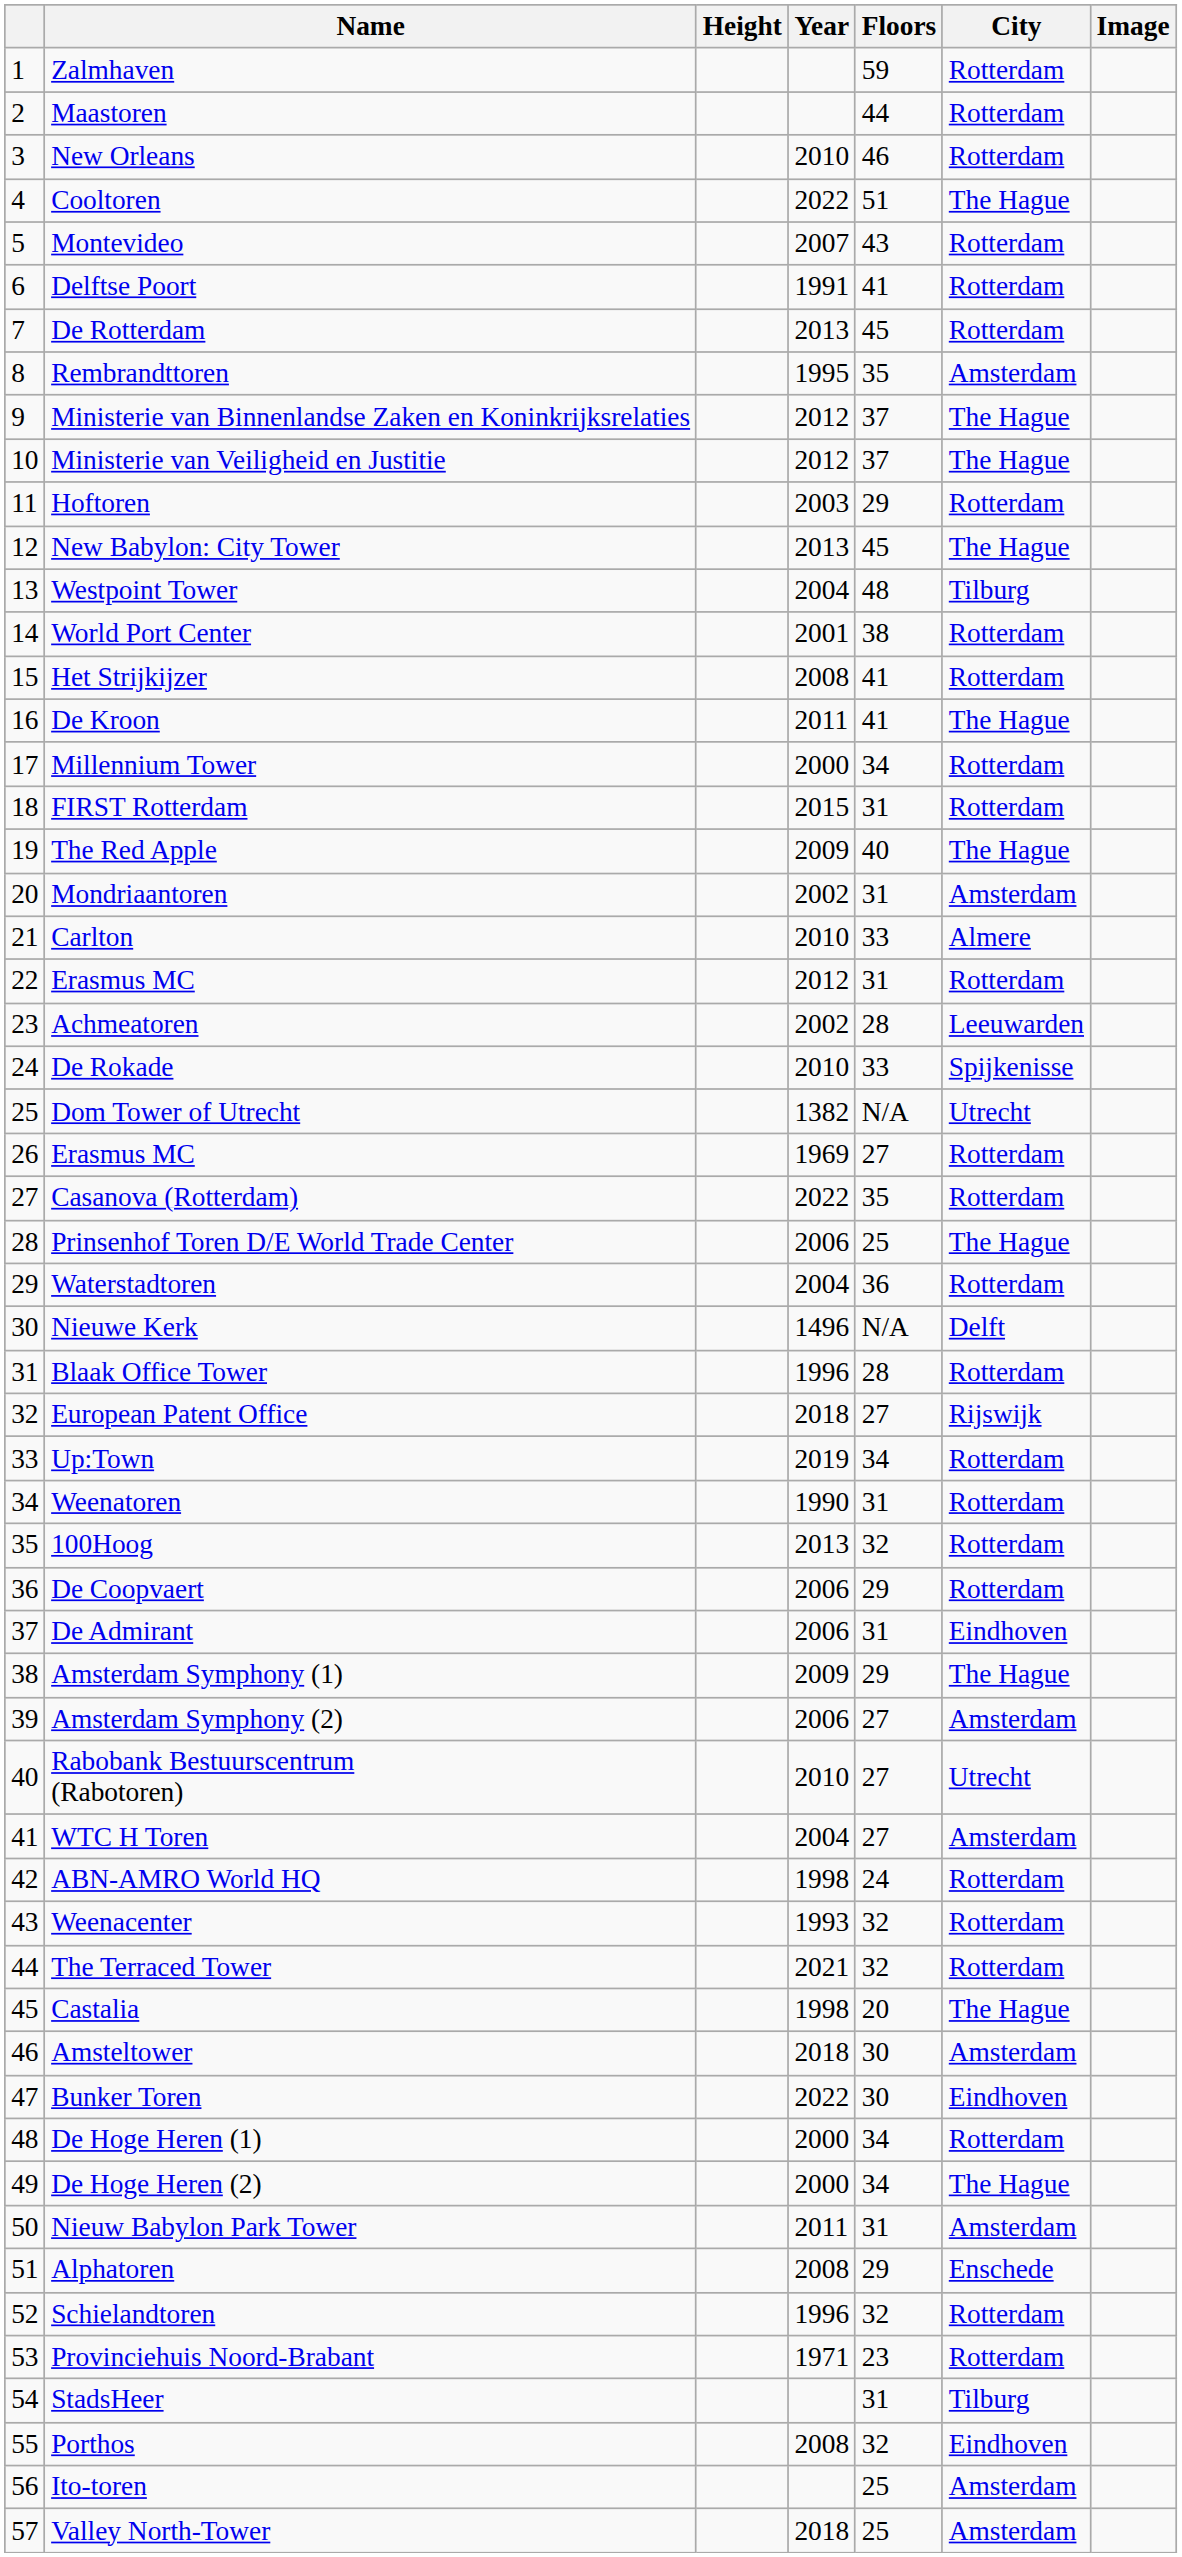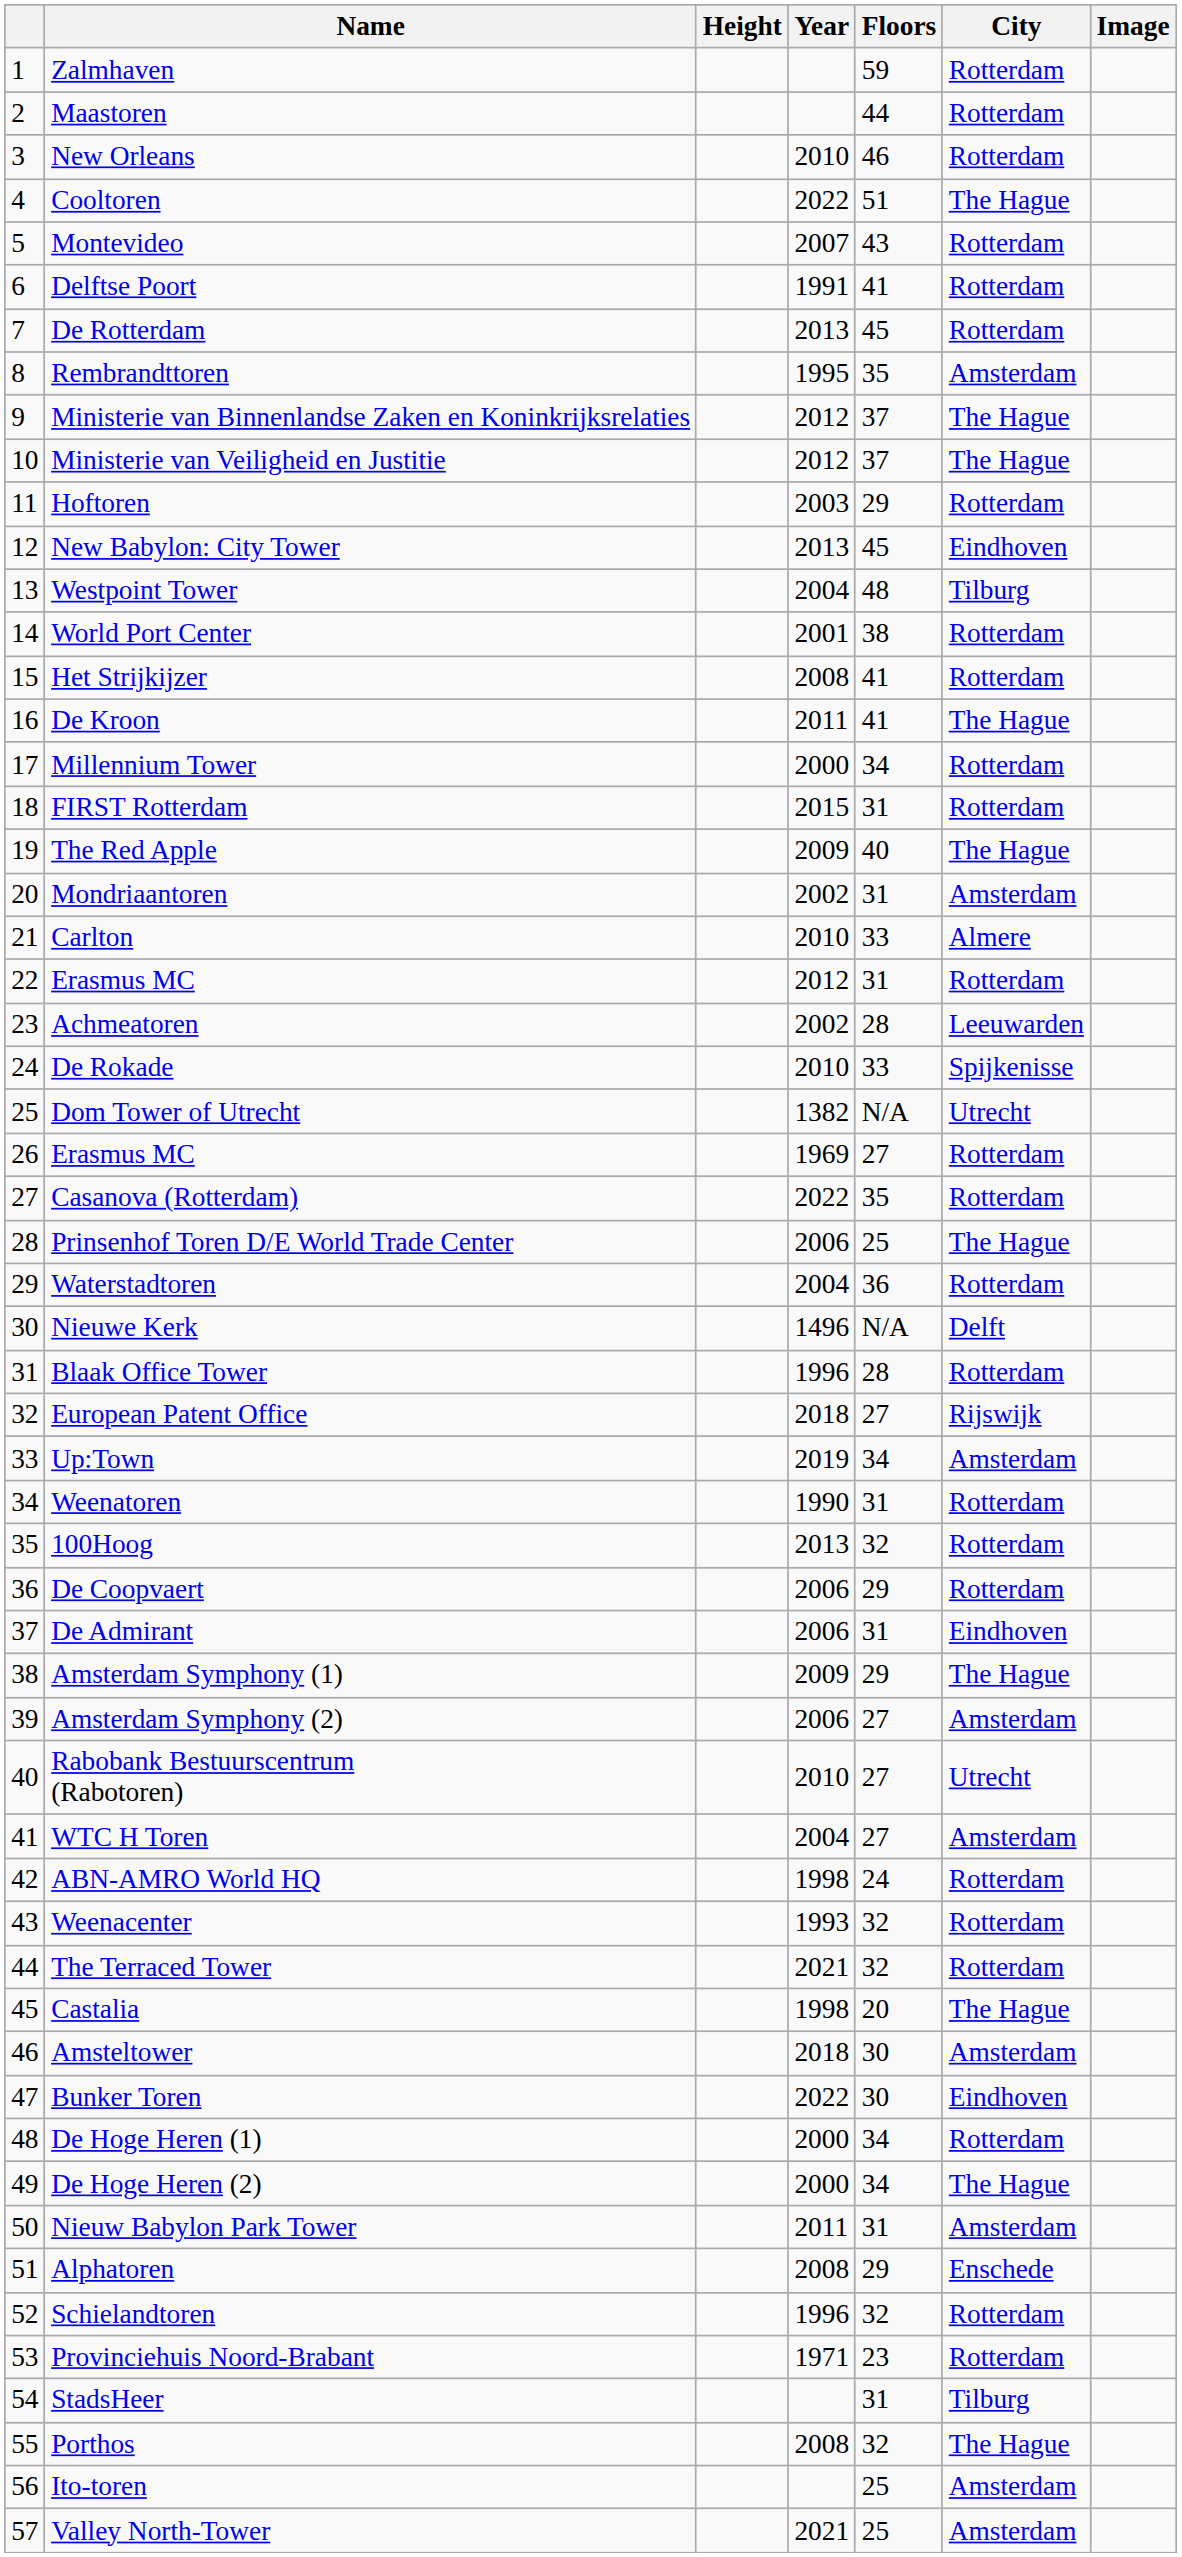 <table class="wikitable sortable">
 <tr>
 <th></th>
 <th>Name</th>
 <th>Height</th>
 <th>Year</th>
 <th>Floors</th>
 <th>City</th>
 <th class="unsortable">Image</th>
 </tr>
 <tr>
 <td>1</td>
 <td><a href='#'>Zalmhaven</a></td>
 <td></td>
 <td></td>
 <td>59</td>
 <td><a href='#'>Rotterdam</a></td>
 <td></td>
 </tr>
 <tr>
 <td>2</td>
 <td><a href='#'>Maastoren</a></td>
 <td></td>
 <td></td>
 <td>44</td>
 <td><a href='#'>Rotterdam</a></td>
 <td></td>
 </tr>
 <tr>
 <td>3</td>
 <td><a href='#'>New Orleans</a></td>
 <td></td>
 <td>2010</td>
 <td>46</td>
 <td><a href='#'>Rotterdam</a></td>
 <td></td>
 </tr>
 <tr>
 <td>4</td>
 <td><a href='#'>Cooltoren</a></td>
 <td></td>
 <td>2022</td>
 <td>51</td>
 <td><a href='#'>The Hague</a></td>
 <td></td>
 </tr>
 <tr>
 <td>5</td>
 <td><a href='#'>Montevideo</a></td>
 <td></td>
 <td>2007</td>
 <td>43</td>
 <td><a href='#'>Rotterdam</a></td>
 <td></td>
 </tr>
 <tr>
 <td>6</td>
 <td><a href='#'>Delftse Poort</a></td>
 <td></td>
 <td>1991</td>
 <td>41</td>
 <td><a href='#'>Rotterdam</a></td>
 <td></td>
 </tr>
 <tr>
 <td>7</td>
 <td><a href='#'>De Rotterdam</a></td>
 <td></td>
 <td>2013</td>
 <td>45</td>
 <td><a href='#'>Rotterdam</a></td>
 <td></td>
 </tr>
 <tr>
 <td>8</td>
 <td><a href='#'>Rembrandttoren</a></td>
 <td></td>
 <td>1995</td>
 <td>35</td>
 <td><a href='#'>Amsterdam</a></td>
 <td></td>
 </tr>
 <tr>
 <td>9</td>
 <td><a href='#'>Ministerie van Binnenlandse Zaken en Koninkrijksrelaties</a></td>
 <td></td>
 <td>2012</td>
 <td>37</td>
 <td><a href='#'>The Hague</a></td>
 <td></td>
 </tr>
 <tr>
 <td>10</td>
 <td><a href='#'>Ministerie van Veiligheid en Justitie</a></td>
 <td></td>
 <td>2012</td>
 <td>37</td>
 <td><a href='#'>The Hague</a></td>
 <td></td>
 </tr>
 <tr>
 <td>11</td>
 <td><a href='#'>Hoftoren</a></td>
 <td></td>
 <td>2003</td>
 <td>29</td>
 <td><a href='#'>Rotterdam</a></td>
 <td></td>
 </tr>
 <tr>
 <td>12</td>
 <td><a href='#'>New Babylon: City Tower</a></td>
 <td></td>
 <td>2013</td>
 <td>45</td>
-<td><a href='#'>The Hague</a></td>
+<td><a href='#'>Eindhoven</a></td>
 <td></td>
 </tr>
 <tr>
 <td>13</td>
 <td><a href='#'>Westpoint Tower</a></td>
 <td></td>
 <td>2004</td>
 <td>48</td>
 <td><a href='#'>Tilburg</a></td>
 <td></td>
 </tr>
 <tr>
 <td>14</td>
 <td><a href='#'>World Port Center</a></td>
 <td></td>
 <td>2001</td>
 <td>38</td>
 <td><a href='#'>Rotterdam</a></td>
 <td></td>
 </tr>
 <tr>
 <td>15</td>
 <td><a href='#'>Het Strijkijzer</a></td>
 <td></td>
 <td>2008</td>
 <td>41</td>
 <td><a href='#'>Rotterdam</a></td>
 <td></td>
 </tr>
 <tr>
 <td>16</td>
 <td><a href='#'>De Kroon</a></td>
 <td></td>
 <td>2011</td>
 <td>41</td>
 <td><a href='#'>The Hague</a></td>
 <td></td>
 </tr>
 <tr>
 <td>17</td>
 <td><a href='#'>Millennium Tower</a></td>
 <td></td>
 <td>2000</td>
 <td>34</td>
 <td><a href='#'>Rotterdam</a></td>
 <td></td>
 </tr>
 <tr>
 <td>18</td>
 <td><a href='#'>FIRST Rotterdam</a></td>
 <td></td>
 <td>2015</td>
 <td>31</td>
 <td><a href='#'>Rotterdam</a></td>
 <td></td>
 </tr>
 <tr>
 <td>19</td>
 <td><a href='#'>The Red Apple</a></td>
 <td></td>
 <td>2009</td>
 <td>40</td>
 <td><a href='#'>The Hague</a></td>
 <td></td>
 </tr>
 <tr>
 <td>20</td>
 <td><a href='#'>Mondriaantoren</a></td>
 <td></td>
 <td>2002</td>
 <td>31</td>
 <td><a href='#'>Amsterdam</a></td>
 <td></td>
 </tr>
 <tr>
 <td>21</td>
 <td><a href='#'>Carlton</a></td>
 <td></td>
 <td>2010</td>
 <td>33</td>
 <td><a href='#'>Almere</a></td>
 <td></td>
 </tr>
 <tr>
 <td>22</td>
 <td><a href='#'>Erasmus MC</a></td>
 <td></td>
 <td>2012</td>
 <td>31</td>
 <td><a href='#'>Rotterdam</a></td>
 <td></td>
 </tr>
 <tr>
 <td>23</td>
 <td><a href='#'>Achmeatoren</a></td>
 <td></td>
 <td>2002</td>
 <td>28</td>
 <td><a href='#'>Leeuwarden</a></td>
 <td></td>
 </tr>
 <tr>
 <td>24</td>
 <td><a href='#'>De Rokade</a></td>
 <td></td>
 <td>2010</td>
 <td>33</td>
 <td><a href='#'>Spijkenisse</a></td>
 <td></td>
 </tr>
 <tr>
 <td>25</td>
 <td><a href='#'>Dom Tower of Utrecht</a></td>
 <td></td>
 <td>1382</td>
 <td>N/A</td>
 <td><a href='#'>Utrecht</a></td>
 <td></td>
 </tr>
 <tr>
 <td>26</td>
 <td><a href='#'>Erasmus MC</a></td>
 <td></td>
 <td>1969</td>
 <td>27</td>
 <td><a href='#'>Rotterdam</a></td>
 <td></td>
 </tr>
 <tr>
 <td>27</td>
 <td><a href='#'>Casanova (Rotterdam)</a></td>
 <td></td>
 <td>2022</td>
 <td>35</td>
 <td><a href='#'>Rotterdam</a></td>
 <td></td>
 </tr>
 <tr>
 <td>28</td>
 <td><a href='#'>Prinsenhof Toren D/E World Trade Center</a></td>
 <td></td>
 <td>2006</td>
 <td>25</td>
 <td><a href='#'>The Hague</a></td>
 <td></td>
 </tr>
 <tr>
 <td>29</td>
 <td><a href='#'>Waterstadtoren</a></td>
 <td></td>
 <td>2004</td>
 <td>36</td>
 <td><a href='#'>Rotterdam</a></td>
 <td></td>
 </tr>
 <tr>
 <td>30</td>
 <td><a href='#'>Nieuwe Kerk</a></td>
 <td></td>
 <td>1496</td>
 <td>N/A</td>
 <td><a href='#'>Delft</a></td>
 <td></td>
 </tr>
 <tr>
 <td>31</td>
 <td><a href='#'>Blaak Office Tower</a></td>
 <td></td>
 <td>1996</td>
 <td>28</td>
 <td><a href='#'>Rotterdam</a></td>
 <td></td>
 </tr>
 <tr>
 <td>32</td>
 <td><a href='#'>European Patent Office</a></td>
 <td></td>
 <td>2018</td>
 <td>27</td>
 <td><a href='#'>Rijswijk</a></td>
 <td></td>
 </tr>
 <tr>
 <td>33</td>
 <td><a href='#'>Up:Town</a></td>
 <td></td>
 <td>2019</td>
 <td>34</td>
-<td><a href='#'>Rotterdam</a></td>
+<td><a href='#'>Amsterdam</a></td>
 <td></td>
 </tr>
 <tr>
 <td>34</td>
 <td><a href='#'>Weenatoren</a></td>
 <td></td>
 <td>1990</td>
 <td>31</td>
 <td><a href='#'>Rotterdam</a></td>
 <td></td>
 </tr>
 <tr>
 <td>35</td>
 <td><a href='#'>100Hoog</a></td>
 <td></td>
 <td>2013</td>
 <td>32</td>
 <td><a href='#'>Rotterdam</a></td>
 <td></td>
 </tr>
 <tr>
 <td>36</td>
 <td><a href='#'>De Coopvaert</a></td>
 <td></td>
 <td>2006</td>
 <td>29</td>
 <td><a href='#'>Rotterdam</a></td>
 <td></td>
 </tr>
 <tr>
 <td>37</td>
 <td><a href='#'>De Admirant</a></td>
 <td></td>
 <td>2006</td>
 <td>31</td>
 <td><a href='#'>Eindhoven</a></td>
 <td></td>
 </tr>
 <tr>
 <td>38</td>
 <td><a href='#'>Amsterdam Symphony</a> (1)</td>
 <td></td>
 <td>2009</td>
 <td>29</td>
 <td><a href='#'>The Hague</a></td>
 <td></td>
 </tr>
 <tr>
 <td>39</td>
 <td><a href='#'>Amsterdam Symphony</a> (2)</td>
 <td></td>
 <td>2006</td>
 <td>27</td>
 <td><a href='#'>Amsterdam</a></td>
 <td></td>
 </tr>
 <tr>
 <td>40</td>
 <td><a href='#'>Rabobank Bestuurscentrum</a><br>(Rabotoren)</td>
 <td></td>
 <td>2010</td>
 <td>27</td>
 <td><a href='#'>Utrecht</a></td>
 <td></td>
 </tr>
 <tr>
 <td>41</td>
 <td><a href='#'>WTC H Toren</a></td>
 <td></td>
 <td>2004</td>
 <td>27</td>
 <td><a href='#'>Amsterdam</a></td>
 <td></td>
 </tr>
 <tr>
 <td>42</td>
 <td><a href='#'>ABN-AMRO World HQ</a></td>
 <td></td>
 <td>1998</td>
 <td>24</td>
 <td><a href='#'>Rotterdam</a></td>
 <td></td>
 </tr>
 <tr>
 <td>43</td>
 <td><a href='#'>Weenacenter</a></td>
 <td></td>
 <td>1993</td>
 <td>32</td>
 <td><a href='#'>Rotterdam</a></td>
 <td></td>
 </tr>
 <tr>
 <td>44</td>
 <td><a href='#'>The Terraced Tower</a></td>
 <td></td>
 <td>2021</td>
 <td>32</td>
 <td><a href='#'>Rotterdam</a></td>
 <td></td>
 </tr>
 <tr>
 <td>45</td>
 <td><a href='#'>Castalia</a></td>
 <td></td>
 <td>1998</td>
 <td>20</td>
 <td><a href='#'>The Hague</a></td>
 <td></td>
 </tr>
 <tr>
 <td>46</td>
 <td><a href='#'>Amsteltower</a></td>
 <td></td>
 <td>2018</td>
 <td>30</td>
 <td><a href='#'>Amsterdam</a></td>
 <td></td>
 </tr>
 <tr>
 <td>47</td>
 <td><a href='#'>Bunker Toren</a></td>
 <td></td>
 <td>2022</td>
 <td>30</td>
 <td><a href='#'>Eindhoven</a></td>
 <td></td>
 </tr>
 <tr>
 <td>48</td>
 <td><a href='#'>De Hoge Heren</a> (1)</td>
 <td></td>
 <td>2000</td>
 <td>34</td>
 <td><a href='#'>Rotterdam</a></td>
 <td></td>
 </tr>
 <tr>
 <td>49</td>
 <td><a href='#'>De Hoge Heren</a> (2)</td>
 <td></td>
 <td>2000</td>
 <td>34</td>
 <td><a href='#'>The Hague</a></td>
 <td></td>
 </tr>
 <tr>
 <td>50</td>
 <td><a href='#'>Nieuw Babylon Park Tower</a></td>
 <td></td>
 <td>2011</td>
 <td>31</td>
 <td><a href='#'>Amsterdam</a></td>
 <td></td>
 </tr>
 <tr>
 <td>51</td>
 <td><a href='#'>Alphatoren</a></td>
 <td></td>
 <td>2008</td>
 <td>29</td>
 <td><a href='#'>Enschede</a></td>
 <td></td>
 </tr>
 <tr>
 <td>52</td>
 <td><a href='#'>Schielandtoren</a></td>
 <td></td>
 <td>1996</td>
 <td>32</td>
 <td><a href='#'>Rotterdam</a></td>
 <td></td>
 </tr>
 <tr>
 <td>53</td>
 <td><a href='#'>Provinciehuis Noord-Brabant</a></td>
 <td></td>
 <td>1971</td>
 <td>23</td>
 <td><a href='#'>Rotterdam</a></td>
 <td></td>
 </tr>
 <tr>
 <td>54</td>
 <td><a href='#'>StadsHeer</a></td>
 <td></td>
 <td></td>
 <td>31</td>
 <td><a href='#'>Tilburg</a></td>
 <td></td>
 </tr>
 <tr>
 <td>55</td>
 <td><a href='#'>Porthos</a></td>
 <td></td>
 <td>2008</td>
 <td>32</td>
-<td><a href='#'>Eindhoven</a></td>
+<td><a href='#'>The Hague</a></td>
 <td></td>
 </tr>
 <tr>
 <td>56</td>
 <td><a href='#'>Ito-toren</a></td>
 <td></td>
 <td></td>
 <td>25</td>
 <td><a href='#'>Amsterdam</a></td>
 <td></td>
 </tr>
 <tr>
 <td>57</td>
 <td><a href='#'>Valley North-Tower</a></td>
 <td></td>
-<td>2018</td>
+<td>2021</td>
 <td>25</td>
 <td><a href='#'>Amsterdam</a></td>
 <td></td>
 </tr>
 </table>
